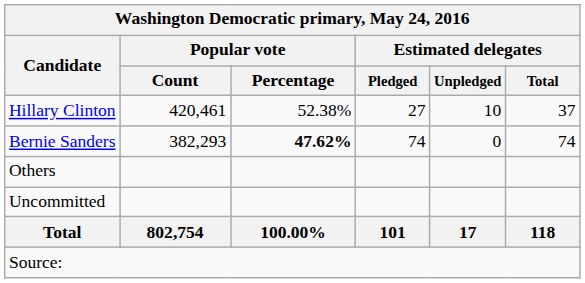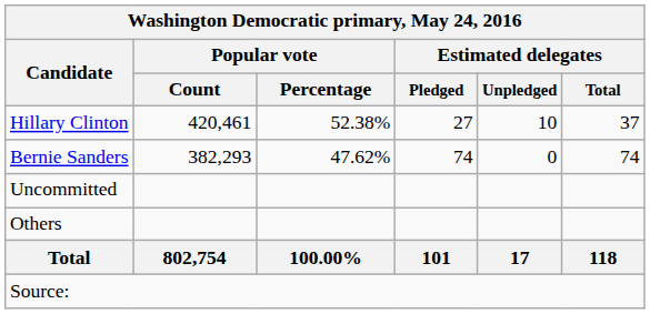 <table class="wikitable collapsible" cellpadding="5" style="text-align:right; font-size:12px;">
 <tr>
 <th colspan="6">Washington Democratic primary, May 24, 2016</th>
 </tr>
 <tr>
 <th rowspan="2">Candidate</th>
 <th colspan="2">Popular vote</th>
 <th colspan="3">Estimated delegates</th>
 </tr>
 <tr>
 <th style="width:70px;">Count</th>
 <th style="width:80px;">Percentage</th>
 <th style="width:45px;"><small>Pledged</small></th>
 <th style="width:45px;"><small>Unpledged</small></th>
 <th style="width:45px;"><small>Total</small></th>
 </tr>
 <tr>
 <td style="text-align:left;"><a href='#'>Hillary Clinton</a></td>
 <td>420,461</td>
 <td>52.38%</td>
 <td>27</td>
 <td>10</td>
 <td>37</td>
 </tr>
 <tr>
 <td style="text-align:left;"><a href='#'>Bernie Sanders</a></td>
 <td>382,293</td>
-<td><strong>47.62%</strong></td>
+<td>47.62%</td>
 <td>74</td>
 <td>0</td>
 <td>74</td>
 </tr>
 <tr>
-<td style="text-align:left;">Others</td>
+<td style="text-align:left;">Uncommitted</td>
 <td></td>
 <td></td>
 <td></td>
 <td></td>
 <td></td>
 </tr>
 <tr>
-<td style="text-align:left;">Uncommitted</td>
+<td style="text-align:left;">Others</td>
 <td></td>
 <td></td>
 <td></td>
 <td></td>
 <td></td>
 </tr>
 <tr>
 <th>Total</th>
 <th>802,754</th>
 <th>100.00%</th>
 <th>101</th>
 <th>17</th>
 <th>118</th>
 </tr>
 <tr>
 <td colspan="6" style="text-align:left;">Source: <em></em></td>
 </tr>
 </table>
